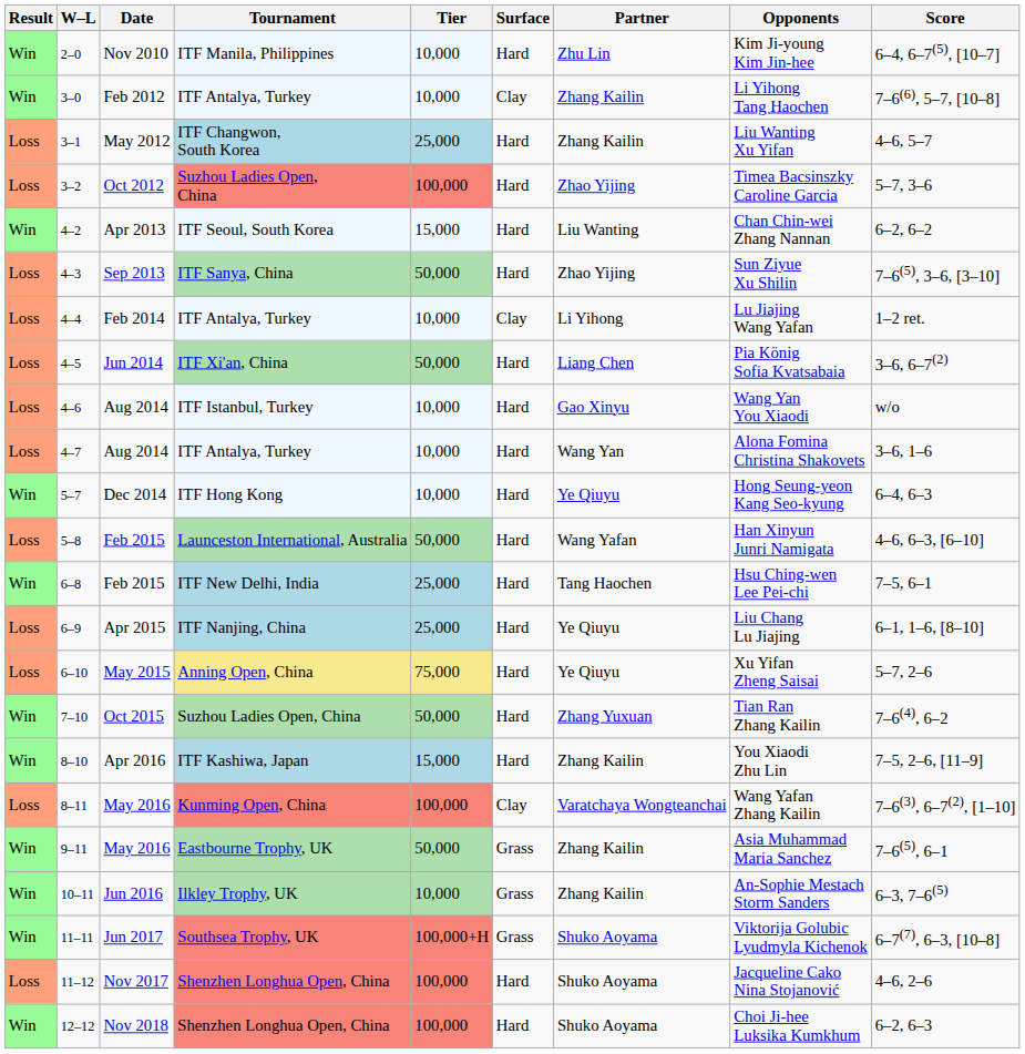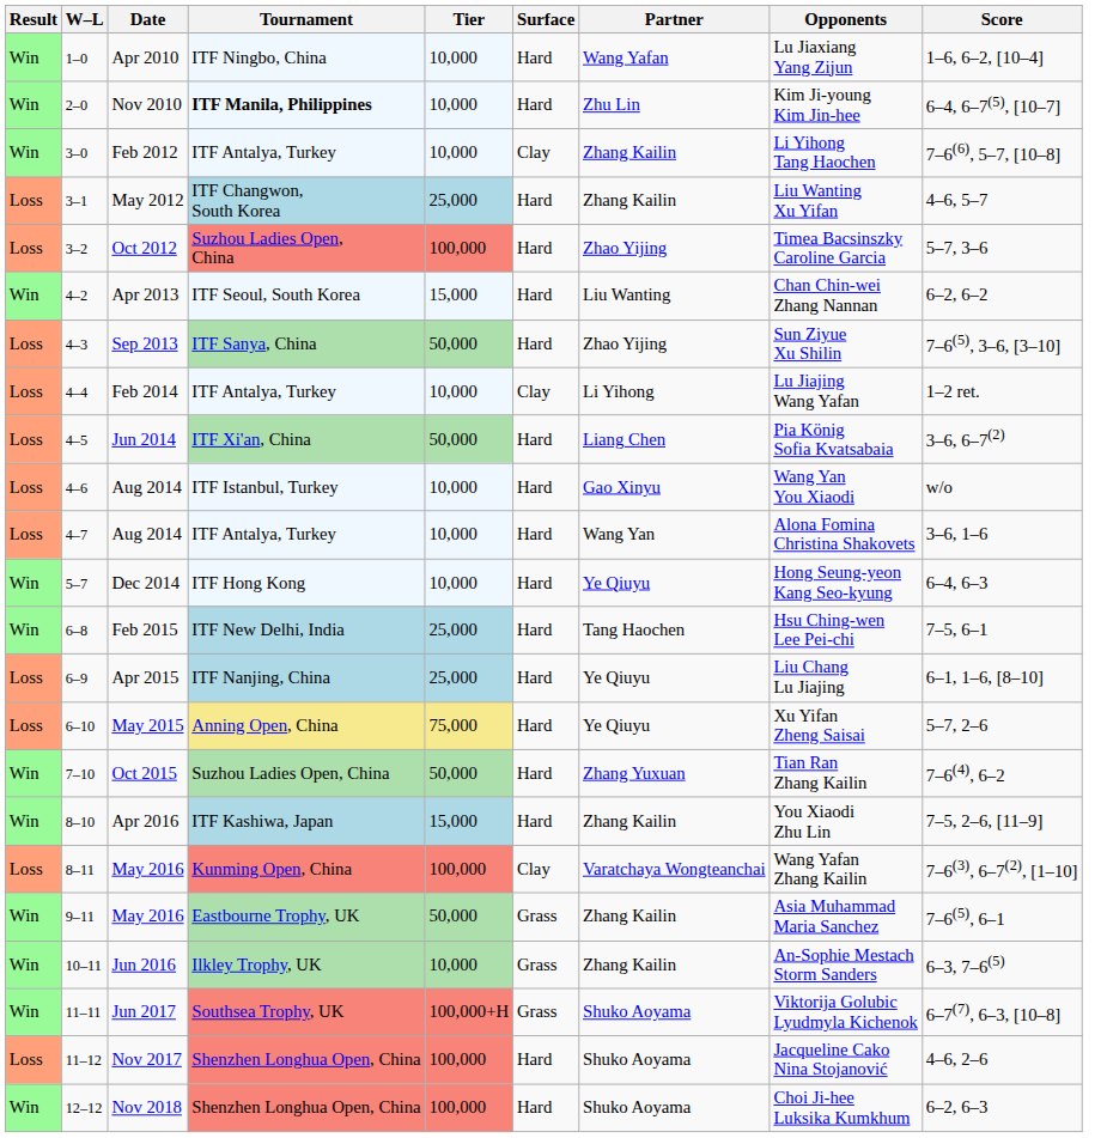 <table class="sortable wikitable">
 <tr>
 <th>Result</th>
 <th class="unsortable">W–L</th>
 <th>Date</th>
 <th>Tournament</th>
 <th>Tier</th>
 <th>Surface</th>
 <th>Partner</th>
 <th>Opponents</th>
 <th class="unsortable">Score</th>
 </tr>
 <tr>
 <td style="background:#98fb98;">Win</td>
+<td><small>1–0</small></td>
+<td>Apr 2010</td>
+<td style="background:#f0f8ff;">ITF Ningbo, China</td>
+<td style="background:#f0f8ff;">10,000</td>
+<td>Hard</td>
+<td> <a href='#'>Wang Yafan</a></td>
+<td> Lu Jiaxiang <br>  <a href='#'>Yang Zijun</a></td>
+<td>1–6, 6–2, [10–4]</td>
+</tr>
+<tr>
+<td style="background:#98fb98;">Win</td>
 <td><small>2–0</small></td>
 <td>Nov 2010</td>
-<td style="background:#f0f8ff;">ITF Manila, Philippines</td>
+<td style="background:#f0f8ff;"><strong>ITF Manila, Philippines</strong></td>
 <td style="background:#f0f8ff;">10,000</td>
 <td>Hard</td>
 <td> <a href='#'>Zhu Lin</a></td>
 <td> Kim Ji-young <br>  <a href='#'>Kim Jin-hee</a></td>
 <td>6–4, 6–7<sup>(5)</sup>, [10–7]</td>
 </tr>
 <tr>
 <td style="background:#98fb98;">Win</td>
 <td><small>3–0</small></td>
 <td>Feb 2012</td>
 <td style="background:#f0f8ff;">ITF Antalya, Turkey</td>
 <td style="background:#f0f8ff;">10,000</td>
 <td>Clay</td>
 <td> <a href='#'>Zhang Kailin</a></td>
 <td> <a href='#'>Li Yihong</a> <br>  <a href='#'>Tang Haochen</a></td>
 <td>7–6<sup>(6)</sup>, 5–7, [10–8]</td>
 </tr>
 <tr>
 <td style="background:#ffa07a;">Loss</td>
 <td><small>3–1</small></td>
 <td>May 2012</td>
 <td style="background:lightblue;">ITF Changwon, <br> South Korea</td>
 <td style="background:lightblue;">25,000</td>
 <td>Hard</td>
 <td> Zhang Kailin</td>
 <td> <a href='#'>Liu Wanting</a> <br>  <a href='#'>Xu Yifan</a></td>
 <td>4–6, 5–7</td>
 </tr>
 <tr>
 <td style="background:#ffa07a;">Loss</td>
 <td><small>3–2</small></td>
 <td><a href='#'>Oct 2012</a></td>
 <td style="background:#f88379;"><a href='#'>Suzhou Ladies Open</a>, <br> China</td>
 <td style="background:#f88379;">100,000</td>
 <td>Hard</td>
 <td> <a href='#'>Zhao Yijing</a></td>
 <td> <a href='#'>Timea Bacsinszky</a> <br>  <a href='#'>Caroline Garcia</a></td>
 <td>5–7, 3–6</td>
 </tr>
 <tr>
 <td style="background:#98fb98;">Win</td>
 <td><small>4–2</small></td>
 <td>Apr 2013</td>
 <td style="background:#f0f8ff;">ITF Seoul, South Korea</td>
 <td style="background:#f0f8ff;">15,000</td>
 <td>Hard</td>
 <td> Liu Wanting</td>
 <td> <a href='#'>Chan Chin-wei</a> <br>  Zhang Nannan</td>
 <td>6–2, 6–2</td>
 </tr>
 <tr>
 <td style="background:#ffa07a;">Loss</td>
 <td><small>4–3</small></td>
 <td><a href='#'>Sep 2013</a></td>
 <td style="background:#addfad;"><a href='#'>ITF Sanya</a>, China</td>
 <td style="background:#addfad;">50,000</td>
 <td>Hard</td>
 <td> Zhao Yijing</td>
 <td> <a href='#'>Sun Ziyue</a> <br>  <a href='#'>Xu Shilin</a></td>
 <td>7–6<sup>(5)</sup>, 3–6, [3–10]</td>
 </tr>
 <tr>
 <td style="background:#ffa07a;">Loss</td>
 <td><small>4–4</small></td>
 <td>Feb 2014</td>
 <td style="background:#f0f8ff;">ITF Antalya, Turkey</td>
 <td style="background:#f0f8ff;">10,000</td>
 <td>Clay</td>
 <td> Li Yihong</td>
 <td> <a href='#'>Lu Jiajing</a> <br>  Wang Yafan</td>
 <td>1–2 ret.</td>
 </tr>
 <tr>
 <td style="background:#ffa07a;">Loss</td>
 <td><small>4–5</small></td>
 <td><a href='#'>Jun 2014</a></td>
 <td style="background:#addfad;"><a href='#'>ITF Xi'an</a>, China</td>
 <td style="background:#addfad;">50,000</td>
 <td>Hard</td>
 <td> <a href='#'>Liang Chen</a></td>
 <td> <a href='#'>Pia König</a> <br>  <a href='#'>Sofia Kvatsabaia</a></td>
 <td>3–6, 6–7<sup>(2)</sup></td>
 </tr>
 <tr>
 <td style="background:#ffa07a;">Loss</td>
 <td><small>4–6</small></td>
 <td>Aug 2014</td>
 <td style="background:#f0f8ff;">ITF Istanbul, Turkey</td>
 <td style="background:#f0f8ff;">10,000</td>
 <td>Hard</td>
 <td> <a href='#'>Gao Xinyu</a></td>
 <td> <a href='#'>Wang Yan</a> <br>  <a href='#'>You Xiaodi</a></td>
 <td>w/o</td>
 </tr>
 <tr>
 <td style="background:#ffa07a;">Loss</td>
 <td><small>4–7</small></td>
 <td>Aug 2014</td>
 <td style="background:#f0f8ff;">ITF Antalya, Turkey</td>
 <td style="background:#f0f8ff;">10,000</td>
 <td>Hard</td>
 <td> Wang Yan</td>
 <td> <a href='#'>Alona Fomina</a> <br>  <a href='#'>Christina Shakovets</a></td>
 <td>3–6, 1–6</td>
 </tr>
 <tr>
 <td style="background:#98fb98;">Win</td>
 <td><small>5–7</small></td>
 <td>Dec 2014</td>
 <td style="background:#f0f8ff;">ITF Hong Kong</td>
 <td style="background:#f0f8ff;">10,000</td>
 <td>Hard</td>
 <td> <a href='#'>Ye Qiuyu</a></td>
 <td> <a href='#'>Hong Seung-yeon</a> <br>  <a href='#'>Kang Seo-kyung</a></td>
 <td>6–4, 6–3</td>
-</tr>
-<tr>
-<td style="background:#ffa07a;">Loss</td>
-<td><small>5–8</small></td>
-<td><a href='#'>Feb 2015</a></td>
-<td style="background:#addfad;"><a href='#'>Launceston International</a>, Australia</td>
-<td style="background:#addfad;">50,000</td>
-<td>Hard</td>
-<td> Wang Yafan</td>
-<td> <a href='#'>Han Xinyun</a> <br>  <a href='#'>Junri Namigata</a></td>
-<td>4–6, 6–3, [6–10]</td>
 </tr>
 <tr>
 <td style="background:#98fb98;">Win</td>
 <td><small>6–8</small></td>
 <td>Feb 2015</td>
 <td style="background:lightblue;">ITF New Delhi, India</td>
 <td style="background:lightblue;">25,000</td>
 <td>Hard</td>
 <td> Tang Haochen</td>
 <td> <a href='#'>Hsu Ching-wen</a> <br>  <a href='#'>Lee Pei-chi</a></td>
 <td>7–5, 6–1</td>
 </tr>
 <tr>
 <td style="background:#ffa07a;">Loss</td>
 <td><small>6–9</small></td>
 <td>Apr 2015</td>
 <td style="background:lightblue;">ITF Nanjing, China</td>
 <td style="background:lightblue;">25,000</td>
 <td>Hard</td>
 <td> Ye Qiuyu</td>
 <td> <a href='#'>Liu Chang</a> <br>  Lu Jiajing</td>
 <td>6–1, 1–6, [8–10]</td>
 </tr>
 <tr>
 <td style="background:#ffa07a;">Loss</td>
 <td><small>6–10</small></td>
 <td><a href='#'>May 2015</a></td>
 <td style="background:#f7e98e;"><a href='#'>Anning Open</a>, China</td>
 <td style="background:#f7e98e;">75,000</td>
 <td>Hard</td>
 <td> Ye Qiuyu</td>
 <td> Xu Yifan <br>  <a href='#'>Zheng Saisai</a></td>
 <td>5–7, 2–6</td>
 </tr>
 <tr>
 <td style="background:#98fb98;">Win</td>
 <td><small>7–10</small></td>
 <td><a href='#'>Oct 2015</a></td>
 <td style="background:#addfad;">Suzhou Ladies Open, China</td>
 <td style="background:#addfad;">50,000</td>
 <td>Hard</td>
 <td> <a href='#'>Zhang Yuxuan</a></td>
 <td> <a href='#'>Tian Ran</a> <br>  Zhang Kailin</td>
 <td>7–6<sup>(4)</sup>, 6–2</td>
 </tr>
 <tr>
 <td style="background:#98fb98;">Win</td>
 <td><small>8–10</small></td>
 <td>Apr 2016</td>
 <td style="background:lightblue;">ITF Kashiwa, Japan</td>
 <td style="background:lightblue;">15,000</td>
 <td>Hard</td>
 <td> Zhang Kailin</td>
 <td> You Xiaodi <br>  Zhu Lin</td>
 <td>7–5, 2–6, [11–9]</td>
 </tr>
 <tr>
 <td style="background:#ffa07a;">Loss</td>
 <td><small>8–11</small></td>
 <td><a href='#'>May 2016</a></td>
 <td style="background:#f88379;"><a href='#'>Kunming Open</a>, China</td>
 <td style="background:#f88379;">100,000</td>
 <td>Clay</td>
 <td> <a href='#'>Varatchaya Wongteanchai</a></td>
 <td> Wang Yafan <br>  Zhang Kailin</td>
 <td>7–6<sup>(3)</sup>, 6–7<sup>(2)</sup>, [1–10]</td>
 </tr>
 <tr>
 <td style="background:#98fb98;">Win</td>
 <td><small>9–11</small></td>
 <td><a href='#'>May 2016</a></td>
 <td style="background:#addfad;"><a href='#'>Eastbourne Trophy</a>, UK</td>
 <td style="background:#addfad;">50,000</td>
 <td>Grass</td>
 <td> Zhang Kailin</td>
 <td> <a href='#'>Asia Muhammad</a> <br>  <a href='#'>Maria Sanchez</a></td>
 <td>7–6<sup>(5)</sup>, 6–1</td>
 </tr>
 <tr>
 <td style="background:#98fb98;">Win</td>
 <td><small>10–11</small></td>
 <td><a href='#'>Jun 2016</a></td>
 <td style="background:#addfad;"><a href='#'>Ilkley Trophy</a>, UK</td>
 <td style="background:#addfad;">10,000</td>
 <td>Grass</td>
 <td> Zhang Kailin</td>
 <td> <a href='#'>An-Sophie Mestach</a> <br>  <a href='#'>Storm Sanders</a></td>
 <td>6–3, 7–6<sup>(5)</sup></td>
 </tr>
 <tr>
 <td style="background:#98fb98;">Win</td>
 <td><small>11–11</small></td>
 <td><a href='#'>Jun 2017</a></td>
 <td style="background:#f88379;"><a href='#'>Southsea Trophy</a>, UK</td>
 <td style="background:#f88379;">100,000+H</td>
 <td>Grass</td>
 <td> <a href='#'>Shuko Aoyama</a></td>
 <td> <a href='#'>Viktorija Golubic</a> <br>  <a href='#'>Lyudmyla Kichenok</a></td>
 <td>6–7<sup>(7)</sup>, 6–3, [10–8]</td>
 </tr>
 <tr>
 <td style="background:#ffa07a;">Loss</td>
 <td><small>11–12</small></td>
 <td><a href='#'>Nov 2017</a></td>
 <td style="background:#f88379;"><a href='#'>Shenzhen Longhua Open</a>, China</td>
 <td style="background:#f88379;">100,000</td>
 <td>Hard</td>
 <td> Shuko Aoyama</td>
 <td> <a href='#'>Jacqueline Cako</a> <br>  <a href='#'>Nina Stojanović</a></td>
 <td>4–6, 2–6</td>
 </tr>
 <tr>
 <td style="background:#98fb98;">Win</td>
 <td><small>12–12</small></td>
 <td><a href='#'>Nov 2018</a></td>
 <td style="background:#f88379;">Shenzhen Longhua Open, China</td>
 <td style="background:#f88379;">100,000</td>
 <td>Hard</td>
 <td> Shuko Aoyama</td>
 <td> <a href='#'>Choi Ji-hee</a> <br>  <a href='#'>Luksika Kumkhum</a></td>
 <td>6–2, 6–3</td>
 </tr>
 </table>
